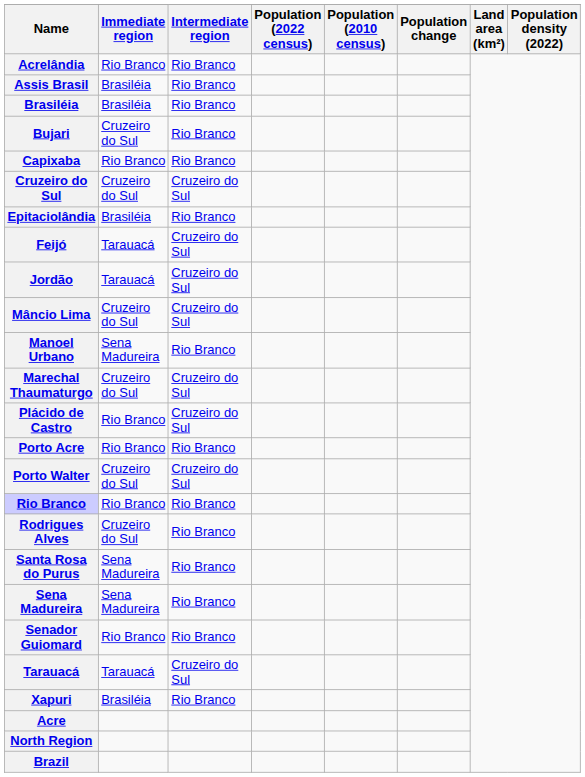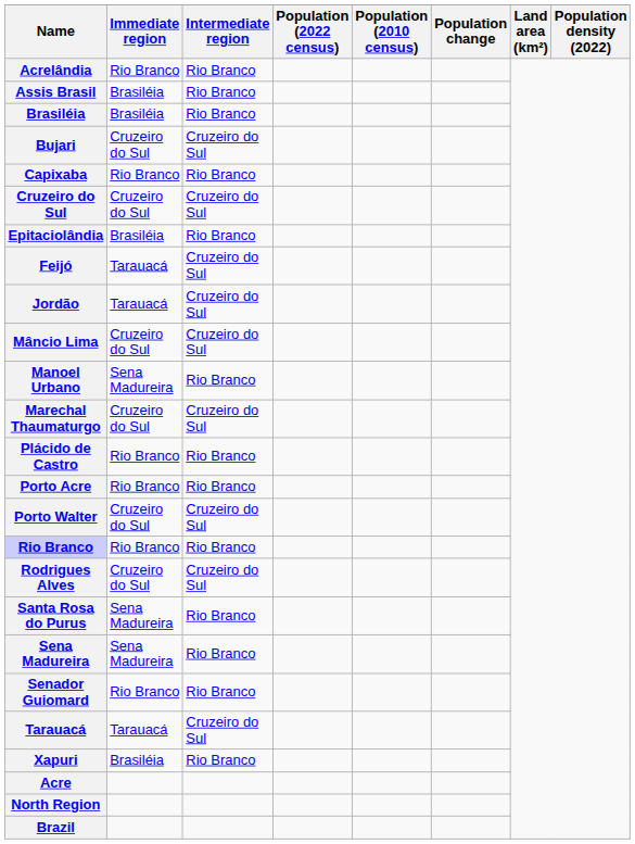 <table class="wikitable sortable sticky-header" style="text-align:right;">
 <tr>
 </tr>
 <tr>
 <th scope="col">Name</th>
 <th scope="col" align="left"><a href='#'>Immediate region</a></th>
 <th scope="col" align="left"><a href='#'>Intermediate region</a></th>
 <th scope="col">Population<br>(<a href='#'>2022 census</a>)</th>
 <th scope="col">Population<br>(<a href='#'>2010 census</a>)</th>
 <th scope="col">Population change</th>
 <th scope="col" data-sort-type="number">Land area (km²)</th>
 <th scope="col" data-sort-type="number">Population density<br>(2022)</th>
 </tr>
 <tr>
 <th scope="row" align="center"><a href='#'>Acrelândia</a></th>
 <td align=left><a href='#'>Rio Branco</a></td>
 <td align=left><a href='#'>Rio Branco</a></td>
 <td></td>
 <td></td>
 <td></td>
 </tr>
 <tr>
 <th scope="row" align="center"><a href='#'>Assis Brasil</a></th>
 <td align=left><a href='#'>Brasiléia</a></td>
 <td align=left><a href='#'>Rio Branco</a></td>
 <td></td>
 <td></td>
 <td></td>
 </tr>
 <tr>
 <th scope="row" align="center"><a href='#'>Brasiléia</a></th>
 <td align=left><a href='#'>Brasiléia</a></td>
 <td align=left><a href='#'>Rio Branco</a></td>
 <td></td>
 <td></td>
 <td></td>
 </tr>
 <tr>
 <th scope="row" align="center"><a href='#'>Bujari</a></th>
 <td align=left><a href='#'>Cruzeiro do Sul</a></td>
-<td align=left><a href='#'>Rio Branco</a></td>
+<td align=left><a href='#'>Cruzeiro do Sul</a></td>
 <td></td>
 <td></td>
 <td></td>
 </tr>
 <tr>
 <th scope="row" align="center"><a href='#'>Capixaba</a></th>
 <td align=left><a href='#'>Rio Branco</a></td>
 <td align=left><a href='#'>Rio Branco</a></td>
 <td></td>
 <td></td>
 <td></td>
 </tr>
 <tr>
 <th scope="row" align="center"><a href='#'>Cruzeiro do Sul</a></th>
 <td align=left><a href='#'>Cruzeiro do Sul</a></td>
 <td align=left><a href='#'>Cruzeiro do Sul</a></td>
 <td></td>
 <td></td>
 <td></td>
 </tr>
 <tr>
 <th scope="row" align="center"><a href='#'>Epitaciolândia</a></th>
 <td align=left><a href='#'>Brasiléia</a></td>
 <td align=left><a href='#'>Rio Branco</a></td>
 <td></td>
 <td></td>
 <td></td>
 </tr>
 <tr>
 <th scope="row" align="center"><a href='#'>Feijó</a></th>
 <td align=left><a href='#'>Tarauacá</a></td>
 <td align=left><a href='#'>Cruzeiro do Sul</a></td>
 <td></td>
 <td></td>
 <td></td>
 </tr>
 <tr>
 <th scope="row" align="center"><a href='#'>Jordão</a></th>
 <td align=left><a href='#'>Tarauacá</a></td>
 <td align=left><a href='#'>Cruzeiro do Sul</a></td>
 <td></td>
 <td></td>
 <td></td>
 </tr>
 <tr>
 <th scope="row" align="center"><a href='#'>Mâncio Lima</a></th>
 <td align=left><a href='#'>Cruzeiro do Sul</a></td>
 <td align=left><a href='#'>Cruzeiro do Sul</a></td>
 <td></td>
 <td></td>
 <td></td>
 </tr>
 <tr>
 <th scope="row" align="center"><a href='#'>Manoel Urbano</a></th>
 <td align=left><a href='#'>Sena Madureira</a></td>
 <td align=left><a href='#'>Rio Branco</a></td>
 <td></td>
 <td></td>
 <td></td>
 </tr>
 <tr>
 <th scope="row" align="center"><a href='#'>Marechal Thaumaturgo</a></th>
 <td align=left><a href='#'>Cruzeiro do Sul</a></td>
 <td align=left><a href='#'>Cruzeiro do Sul</a></td>
 <td></td>
 <td></td>
 <td></td>
 </tr>
 <tr>
 <th scope="row" align="center"><a href='#'>Plácido de Castro</a></th>
 <td align=left><a href='#'>Rio Branco</a></td>
-<td align=left><a href='#'>Cruzeiro do Sul</a></td>
+<td align=left><a href='#'>Rio Branco</a></td>
 <td></td>
 <td></td>
 <td></td>
 </tr>
 <tr>
 <th scope="row" align="center"><a href='#'>Porto Acre</a></th>
 <td align=left><a href='#'>Rio Branco</a></td>
 <td align=left><a href='#'>Rio Branco</a></td>
 <td></td>
 <td></td>
 <td></td>
 </tr>
 <tr>
 <th scope="row" align="center"><a href='#'>Porto Walter</a></th>
 <td align=left><a href='#'>Cruzeiro do Sul</a></td>
 <td align=left><a href='#'>Cruzeiro do Sul</a></td>
 <td></td>
 <td></td>
 <td></td>
 </tr>
 <tr>
 <th scope="row" align="left" style="background:#CCF;"><a href='#'>Rio Branco</a></th>
 <td align=left><a href='#'>Rio Branco</a></td>
 <td align=left><a href='#'>Rio Branco</a></td>
 <td></td>
 <td></td>
 <td></td>
 </tr>
 <tr>
 <th scope="row" align="center"><a href='#'>Rodrigues Alves</a></th>
 <td align=left><a href='#'>Cruzeiro do Sul</a></td>
-<td align=left><a href='#'>Rio Branco</a></td>
+<td align=left><a href='#'>Cruzeiro do Sul</a></td>
 <td></td>
 <td></td>
 <td></td>
 </tr>
 <tr>
 <th scope="row" align="center"><a href='#'>Santa Rosa do Purus</a></th>
 <td align=left><a href='#'>Sena Madureira</a></td>
 <td align=left><a href='#'>Rio Branco</a></td>
 <td></td>
 <td></td>
 <td></td>
 </tr>
 <tr>
 <th scope="row" align="center"><a href='#'>Sena Madureira</a></th>
 <td align=left><a href='#'>Sena Madureira</a></td>
 <td align=left><a href='#'>Rio Branco</a></td>
 <td></td>
 <td></td>
 <td></td>
 </tr>
 <tr>
 <th scope="row" align="center"><a href='#'>Senador Guiomard</a></th>
 <td align=left><a href='#'>Rio Branco</a></td>
 <td align=left><a href='#'>Rio Branco</a></td>
 <td></td>
 <td></td>
 <td></td>
 </tr>
 <tr>
 <th scope="row" align="center"><a href='#'>Tarauacá</a></th>
 <td align=left><a href='#'>Tarauacá</a></td>
 <td align=left><a href='#'>Cruzeiro do Sul</a></td>
 <td></td>
 <td></td>
 <td></td>
 </tr>
 <tr>
 <th scope="row" align="center"><a href='#'>Xapuri</a></th>
 <td align=left><a href='#'>Brasiléia</a></td>
 <td align=left><a href='#'>Rio Branco</a></td>
 <td></td>
 <td></td>
 <td></td>
 </tr>
 <tr class="sortbottom" style="text-align:center;" style="background: #f2f2f2;">
 <th scope="row" align="center"><strong><a href='#'>Acre</a></strong></th>
 <td align=left></td>
 <td align=left></td>
 <td></td>
 <td><strong></strong></td>
 <td><strong></strong></td>
 </tr>
 <tr class="sortbottom" style="text-align:center;" style="background: #f2f2f2;">
 <th scope="row" align="center"><strong><a href='#'>North Region</a></strong></th>
 <td align=left></td>
 <td align=left></td>
 <td></td>
 <td><strong></strong></td>
 <td><strong></strong></td>
 </tr>
 <tr class="sortbottom" style="text-align:center;" style="background: #f2f2f2;">
 <th scope="row" align="center"><strong><a href='#'>Brazil</a></strong></th>
 <td align=left></td>
 <td align=left></td>
 <td></td>
 <td><strong></strong></td>
 <td><strong></strong></td>
 </tr>
 </table>
